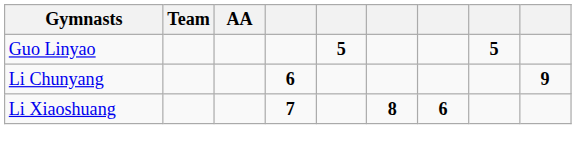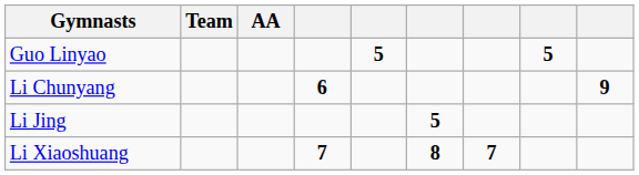 <table class="wikitable sortable collapsible autocollapse plainrowheaders" style="text-align:center; font-size:95%;">
 <tr>
 <th width=28% class=unsortable>Gymnasts</th>
 <th width=9% class=unsortable>Team</th>
 <th width=9% class=unsortable>AA</th>
 <th width=9% class=unsortable></th>
 <th width=9% class=unsortable></th>
 <th width=9% class=unsortable></th>
 <th width=9% class=unsortable></th>
 <th width=9% class=unsortable></th>
 <th width=9% class=unsortable></th>
 </tr>
 <tr>
 <td align=left><a href='#'>Guo Linyao</a></td>
 <td></td>
 <td></td>
 <td></td>
 <td><strong>5</strong></td>
 <td></td>
 <td></td>
 <td><strong>5</strong></td>
 <td></td>
 </tr>
 <tr>
 <td align=left><a href='#'>Li Chunyang</a></td>
 <td></td>
 <td></td>
 <td><strong>6</strong></td>
 <td></td>
 <td></td>
 <td></td>
 <td></td>
 <td><strong>9</strong></td>
 </tr>
 <tr>
+<td align=left><a href='#'>Li Jing</a></td>
+<td></td>
+<td></td>
+<td></td>
+<td></td>
+<td><strong>5</strong></td>
+<td></td>
+<td></td>
+<td></td>
+</tr>
+<tr>
 <td align=left><a href='#'>Li Xiaoshuang</a></td>
 <td></td>
 <td></td>
 <td><strong>7</strong></td>
 <td></td>
 <td><strong>8</strong></td>
-<td><strong>6</strong></td>
+<td><strong>7</strong></td>
 <td></td>
 <td></td>
 </tr>
 </table>
